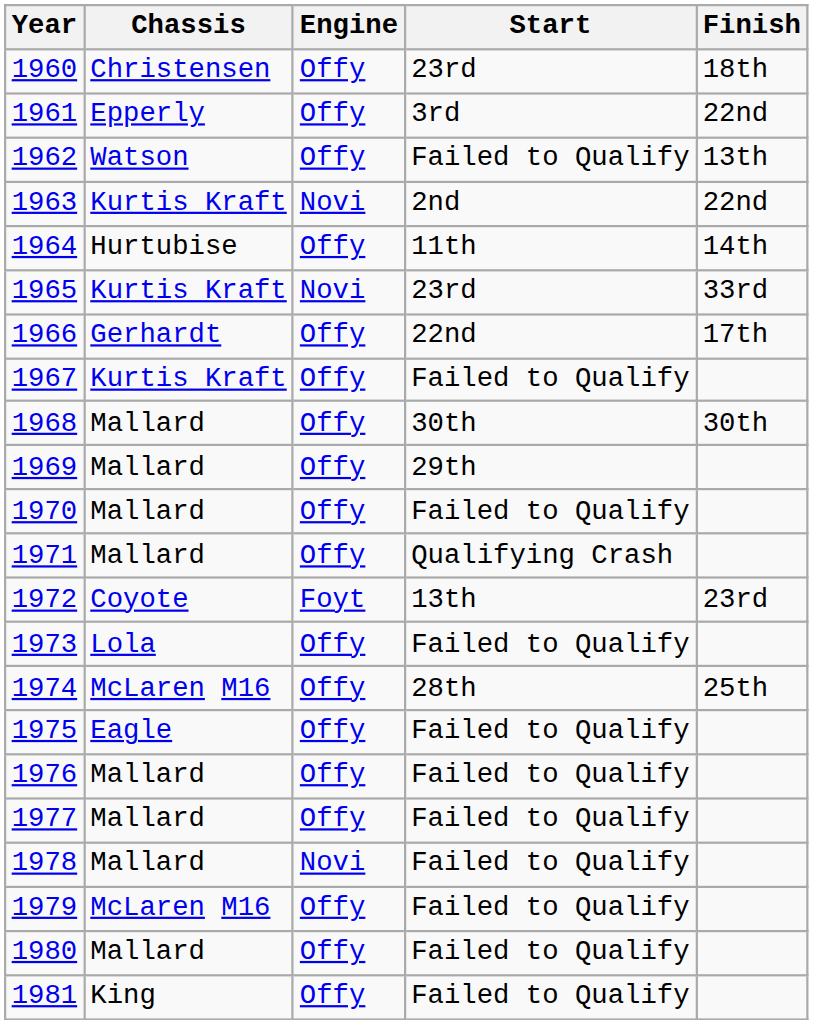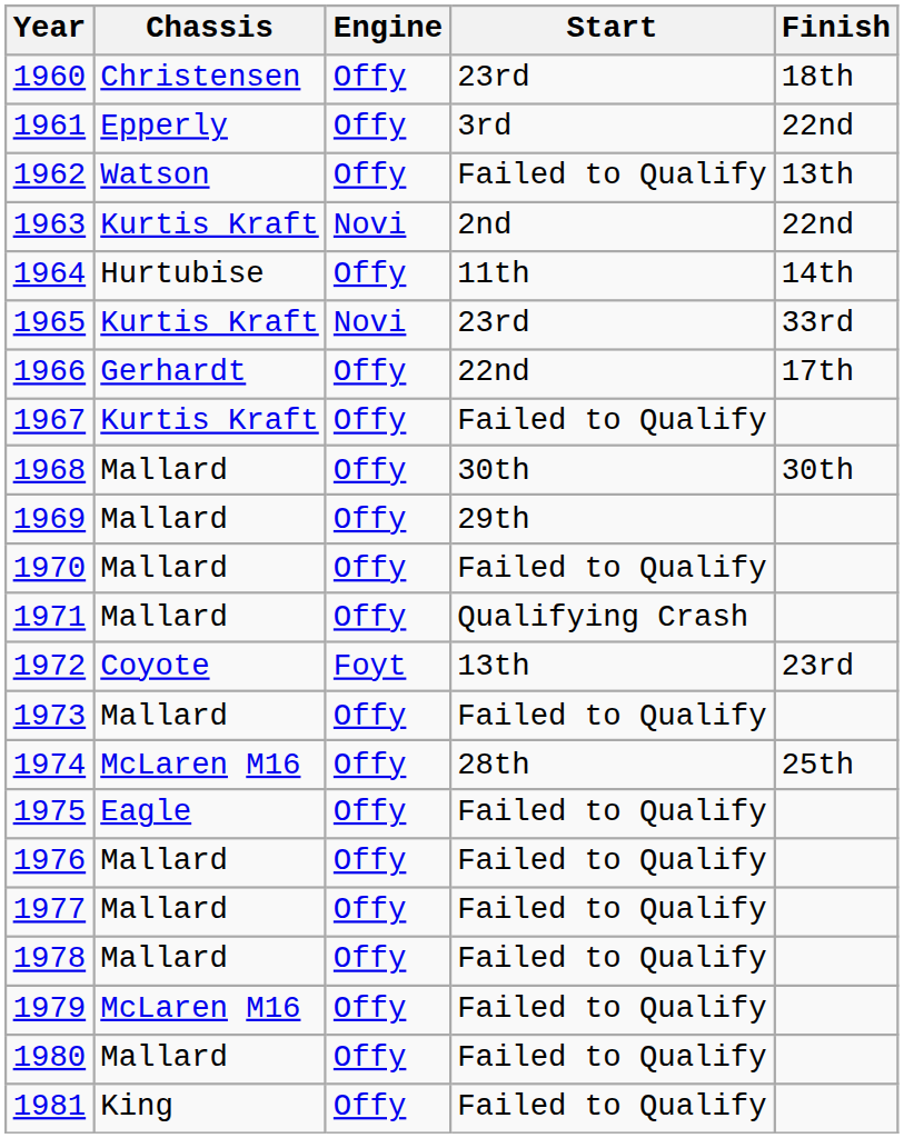 <table class="wikitable" style="font-size: 95%;">
 <tr>
 <th>Year</th>
 <th>Chassis</th>
 <th>Engine</th>
 <th>Start</th>
 <th>Finish</th>
 </tr>
 <tr>
 <td><a href='#'>1960</a></td>
 <td><a href='#'>Christensen</a></td>
 <td><a href='#'>Offy</a></td>
 <td>23rd</td>
 <td>18th</td>
 </tr>
 <tr>
 <td><a href='#'>1961</a></td>
 <td><a href='#'>Epperly</a></td>
 <td><a href='#'>Offy</a></td>
 <td>3rd</td>
 <td>22nd</td>
 </tr>
 <tr>
 <td><a href='#'>1962</a></td>
 <td><a href='#'>Watson</a></td>
 <td><a href='#'>Offy</a></td>
 <td>Failed to Qualify</td>
 <td>13th</td>
 </tr>
 <tr>
 <td><a href='#'>1963</a></td>
 <td><a href='#'>Kurtis Kraft</a></td>
 <td><a href='#'>Novi</a></td>
 <td>2nd</td>
 <td>22nd</td>
 </tr>
 <tr>
 <td><a href='#'>1964</a></td>
 <td>Hurtubise</td>
 <td><a href='#'>Offy</a></td>
 <td>11th</td>
 <td>14th</td>
 </tr>
 <tr>
 <td><a href='#'>1965</a></td>
 <td><a href='#'>Kurtis Kraft</a></td>
 <td><a href='#'>Novi</a></td>
 <td>23rd</td>
 <td>33rd</td>
 </tr>
 <tr>
 <td><a href='#'>1966</a></td>
 <td><a href='#'>Gerhardt</a></td>
 <td><a href='#'>Offy</a></td>
 <td>22nd</td>
 <td>17th</td>
 </tr>
 <tr>
 <td><a href='#'>1967</a></td>
 <td><a href='#'>Kurtis Kraft</a></td>
 <td><a href='#'>Offy</a></td>
 <td>Failed to Qualify</td>
 <td></td>
 </tr>
 <tr>
 <td><a href='#'>1968</a></td>
 <td>Mallard</td>
 <td><a href='#'>Offy</a></td>
 <td>30th</td>
 <td>30th</td>
 </tr>
 <tr>
 <td><a href='#'>1969</a></td>
 <td>Mallard</td>
 <td><a href='#'>Offy</a></td>
 <td>29th</td>
 <td></td>
 </tr>
 <tr>
 <td><a href='#'>1970</a></td>
 <td>Mallard</td>
 <td><a href='#'>Offy</a></td>
 <td>Failed to Qualify</td>
 <td></td>
 </tr>
 <tr>
 <td><a href='#'>1971</a></td>
 <td>Mallard</td>
 <td><a href='#'>Offy</a></td>
 <td>Qualifying Crash</td>
 <td></td>
 </tr>
 <tr>
 <td><a href='#'>1972</a></td>
 <td><a href='#'>Coyote</a></td>
 <td><a href='#'>Foyt</a></td>
 <td>13th</td>
 <td>23rd</td>
 </tr>
 <tr>
 <td><a href='#'>1973</a></td>
-<td><a href='#'>Lola</a></td>
+<td>Mallard</td>
 <td><a href='#'>Offy</a></td>
 <td>Failed to Qualify</td>
 <td></td>
 </tr>
 <tr>
 <td><a href='#'>1974</a></td>
 <td><a href='#'>McLaren</a> <a href='#'>M16</a></td>
 <td><a href='#'>Offy</a></td>
 <td>28th</td>
 <td>25th</td>
 </tr>
 <tr>
 <td><a href='#'>1975</a></td>
 <td><a href='#'>Eagle</a></td>
 <td><a href='#'>Offy</a></td>
 <td>Failed to Qualify</td>
 <td></td>
 </tr>
 <tr>
 <td><a href='#'>1976</a></td>
 <td>Mallard</td>
 <td><a href='#'>Offy</a></td>
 <td>Failed to Qualify</td>
 <td></td>
 </tr>
 <tr>
 <td><a href='#'>1977</a></td>
 <td>Mallard</td>
 <td><a href='#'>Offy</a></td>
 <td>Failed to Qualify</td>
 <td></td>
 </tr>
 <tr>
 <td><a href='#'>1978</a></td>
 <td>Mallard</td>
-<td><a href='#'>Novi</a></td>
+<td><a href='#'>Offy</a></td>
 <td>Failed to Qualify</td>
 <td></td>
 </tr>
 <tr>
 <td><a href='#'>1979</a></td>
 <td><a href='#'>McLaren</a> <a href='#'>M16</a></td>
 <td><a href='#'>Offy</a></td>
 <td>Failed to Qualify</td>
 <td></td>
 </tr>
 <tr>
 <td><a href='#'>1980</a></td>
 <td>Mallard</td>
 <td><a href='#'>Offy</a></td>
 <td>Failed to Qualify</td>
 <td></td>
 </tr>
 <tr>
 <td><a href='#'>1981</a></td>
 <td>King</td>
 <td><a href='#'>Offy</a></td>
 <td>Failed to Qualify</td>
 <td></td>
 </tr>
 </table>
